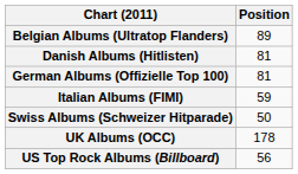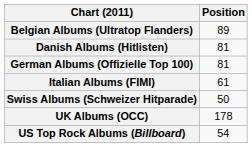 <table class="wikitable sortable plainrowheaders" style="text-align:center">
 <tr>
 <th scope="col">Chart (2011)</th>
 <th scope="col">Position</th>
 </tr>
 <tr>
 <th scope="row">Belgian Albums (Ultratop Flanders)</th>
 <td>89</td>
 </tr>
 <tr>
 <th scope="row">Danish Albums (Hitlisten)</th>
 <td>81</td>
 </tr>
 <tr>
 <th scope="row">German Albums (Offizielle Top 100)</th>
 <td>81</td>
 </tr>
 <tr>
 <th scope="row">Italian Albums (FIMI)</th>
-<td>59</td>
+<td>61</td>
 </tr>
 <tr>
 <th scope="row">Swiss Albums (Schweizer Hitparade)</th>
 <td>50</td>
 </tr>
 <tr>
 <th scope="row">UK Albums (OCC)</th>
 <td>178</td>
 </tr>
 <tr>
 <th scope="row">US Top Rock Albums (<em>Billboard</em>)</th>
-<td>56</td>
+<td>54</td>
 </tr>
 </table>
